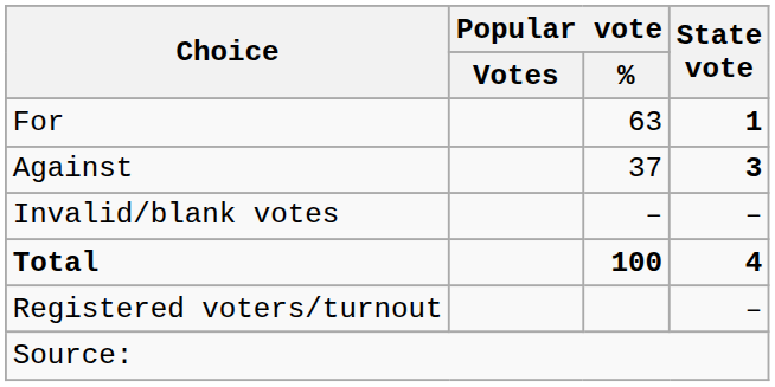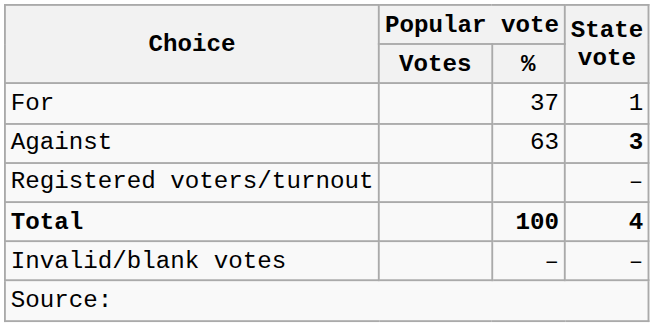 <table class=wikitable style=text-align:right>
 <tr>
 <th rowspan=2>Choice</th>
 <th colspan=2>Popular vote</th>
 <th rowspan=2>State<br>vote</th>
 </tr>
 <tr>
 <th>Votes</th>
 <th>%</th>
 </tr>
 <tr>
 <td align=left>For</td>
 <td></td>
-<td>63</td>
-<td><strong>1</strong></td>
+<td>37</td>
+<td>1</td>
 </tr>
 <tr>
 <td align=left>Against</td>
 <td></td>
-<td>37</td>
+<td>63</td>
 <td><strong>3</strong></td>
 </tr>
 <tr>
-<td align=left>Invalid/blank votes</td>
+<td align=left>Registered voters/turnout</td>
 <td></td>
-<td>–</td>
+<td></td>
 <td>–</td>
 </tr>
 <tr>
 <td align=left><strong>Total</strong></td>
 <td></td>
 <td><strong>100</strong></td>
 <td><strong>4</strong></td>
 </tr>
 <tr>
-<td align=left>Registered voters/turnout</td>
+<td align=left>Invalid/blank votes</td>
 <td></td>
-<td></td>
+<td>–</td>
 <td>–</td>
 </tr>
 <tr>
 <td colspan=4 align=left>Source: </td>
 </tr>
 </table>
